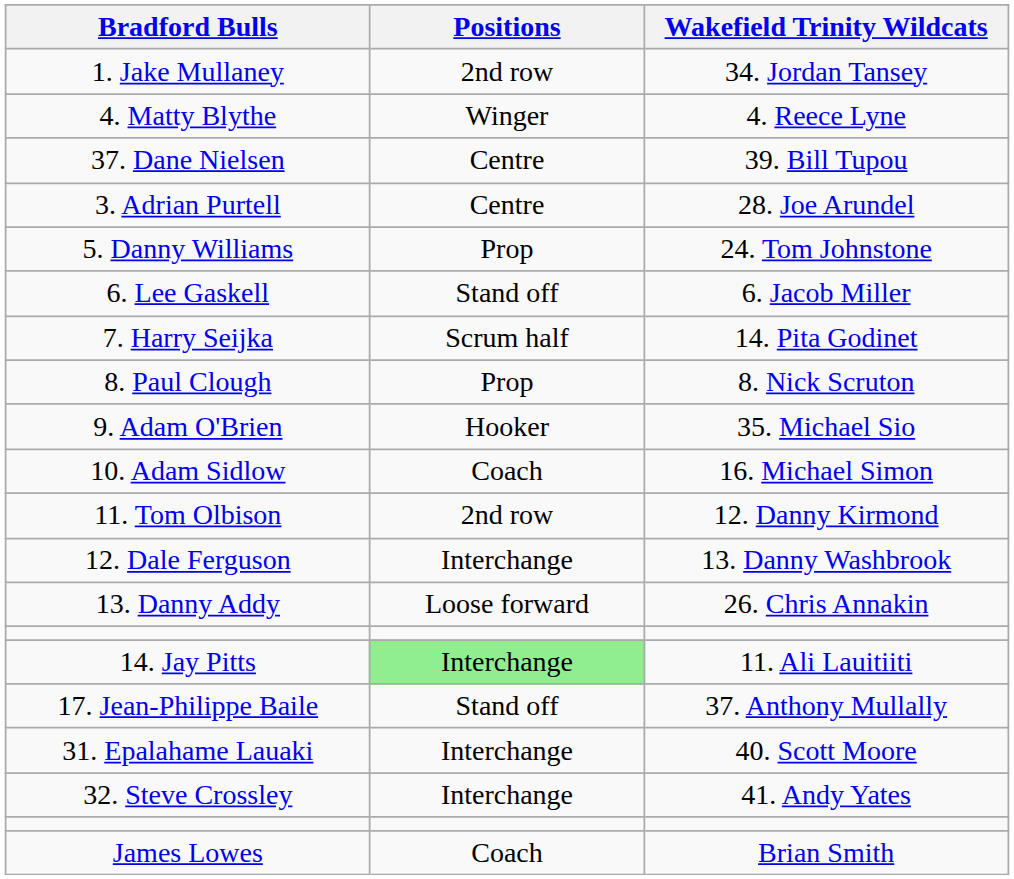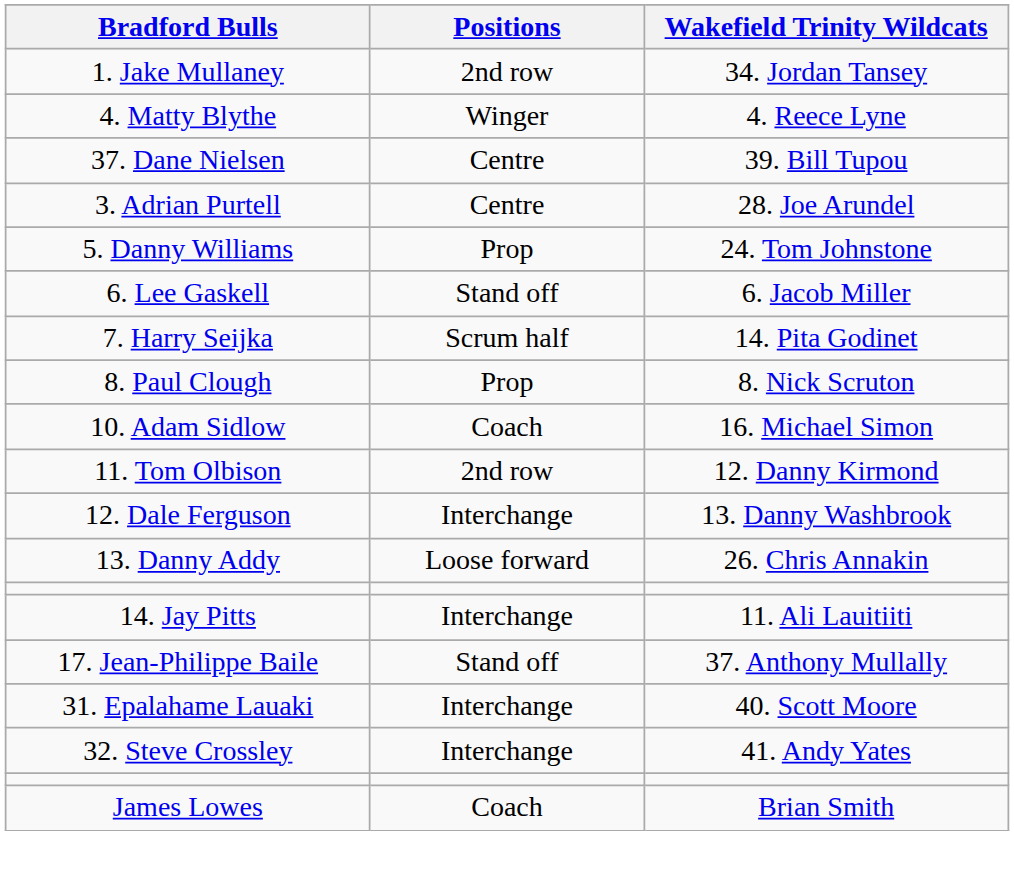 <table class="wikitable" style="margin: 1em auto 1em auto">
 <tr>
 <th width="200"> <a href='#'>Bradford Bulls</a></th>
 <th width="150"><a href='#'>Positions</a></th>
 <th width="200"> <a href='#'>Wakefield Trinity Wildcats</a></th>
 </tr>
 <tr>
 <td align="center" colspan="1">1. <a href='#'>Jake Mullaney</a></td>
 <td align="center" colspan="1">2nd row</td>
 <td align="center" colspan="1">34. <a href='#'>Jordan Tansey</a></td>
 </tr>
 <tr>
 <td align="center" colspan="1">4. <a href='#'>Matty Blythe</a></td>
 <td align="center" colspan="1">Winger</td>
 <td align="center" colspan="1">4. <a href='#'>Reece Lyne</a></td>
 </tr>
 <tr>
 <td align="center" colspan="1">37. <a href='#'>Dane Nielsen</a></td>
 <td align="center" colspan="1">Centre</td>
 <td align="center" colspan="1">39. <a href='#'>Bill Tupou</a></td>
 </tr>
 <tr>
 <td align="center" colspan="1">3. <a href='#'>Adrian Purtell</a></td>
 <td align="center" colspan="1">Centre</td>
 <td align="center" colspan="1">28. <a href='#'>Joe Arundel</a></td>
 </tr>
 <tr>
 <td align="center" colspan="1">5. <a href='#'>Danny Williams</a></td>
 <td align="center" colspan="1">Prop</td>
 <td align="center" colspan="1">24. <a href='#'>Tom Johnstone</a></td>
 </tr>
 <tr>
 <td align="center" colspan="1">6. <a href='#'>Lee Gaskell</a></td>
 <td align="center" colspan="1">Stand off</td>
 <td align="center" colspan="1">6. <a href='#'>Jacob Miller</a></td>
 </tr>
 <tr>
 <td align="center" colspan="1">7. <a href='#'>Harry Seijka</a></td>
 <td align="center" colspan="1">Scrum half</td>
 <td align="center" colspan="1">14. <a href='#'>Pita Godinet</a></td>
 </tr>
 <tr>
 <td align="center" colspan="1">8. <a href='#'>Paul Clough</a></td>
 <td align="center" colspan="1">Prop</td>
 <td align="center" colspan="1">8. <a href='#'>Nick Scruton</a></td>
 </tr>
 <tr>
-<td align="center" colspan="1">9. <a href='#'>Adam O'Brien</a></td>
-<td align="center" colspan="1">Hooker</td>
-<td align="center" colspan="1">35. <a href='#'>Michael Sio</a></td>
-</tr>
-<tr>
 <td align="center" colspan="1">10. <a href='#'>Adam Sidlow</a></td>
 <td align="center" colspan="1">Coach</td>
 <td align="center" colspan="1">16. <a href='#'>Michael Simon</a></td>
 </tr>
 <tr>
 <td align="center" colspan="1">11. <a href='#'>Tom Olbison</a></td>
 <td align="center" colspan="1">2nd row</td>
 <td align="center" colspan="1">12. <a href='#'>Danny Kirmond</a></td>
 </tr>
 <tr>
 <td align="center" colspan="1">12. <a href='#'>Dale Ferguson</a></td>
 <td align="center" colspan="1">Interchange</td>
 <td align="center" colspan="1">13. <a href='#'>Danny Washbrook</a></td>
 </tr>
 <tr>
 <td align="center" colspan="1">13. <a href='#'>Danny Addy</a></td>
 <td align="center" colspan="1">Loose forward</td>
 <td align="center" colspan="1">26. <a href='#'>Chris Annakin</a></td>
 </tr>
 <tr>
 <td align="center" colspan="1"></td>
 <td align="center" colspan="1"></td>
 <td align="center" colspan="1"></td>
 </tr>
 <tr>
 <td align="center" colspan="1">14. <a href='#'>Jay Pitts</a></td>
-<td align="center" colspan="1" style="background: lightgreen;">Interchange</td>
+<td align="center" colspan="1">Interchange</td>
 <td align="center" colspan="1">11. <a href='#'>Ali Lauitiiti</a></td>
 </tr>
 <tr>
 <td align="center" colspan="1">17. <a href='#'>Jean-Philippe Baile</a></td>
 <td align="center" colspan="1">Stand off</td>
 <td align="center" colspan="1">37. <a href='#'>Anthony Mullally</a></td>
 </tr>
 <tr>
 <td align="center" colspan="1">31. <a href='#'>Epalahame Lauaki</a></td>
 <td align="center" colspan="1">Interchange</td>
 <td align="center" colspan="1">40. <a href='#'>Scott Moore</a></td>
 </tr>
 <tr>
 <td align="center" colspan="1">32. <a href='#'>Steve Crossley</a></td>
 <td align="center" colspan="1">Interchange</td>
 <td align="center" colspan="1">41. <a href='#'>Andy Yates</a></td>
 </tr>
 <tr>
 <td align="center" colspan="1"></td>
 <td align="center" colspan="1"></td>
 <td align="center" colspan="1"></td>
 </tr>
 <tr>
 <td align="center" colspan="1"><a href='#'>James Lowes</a></td>
 <td align="center" colspan="1">Coach</td>
 <td align="center" colspan="1"><a href='#'>Brian Smith</a></td>
 </tr>
 </table>
